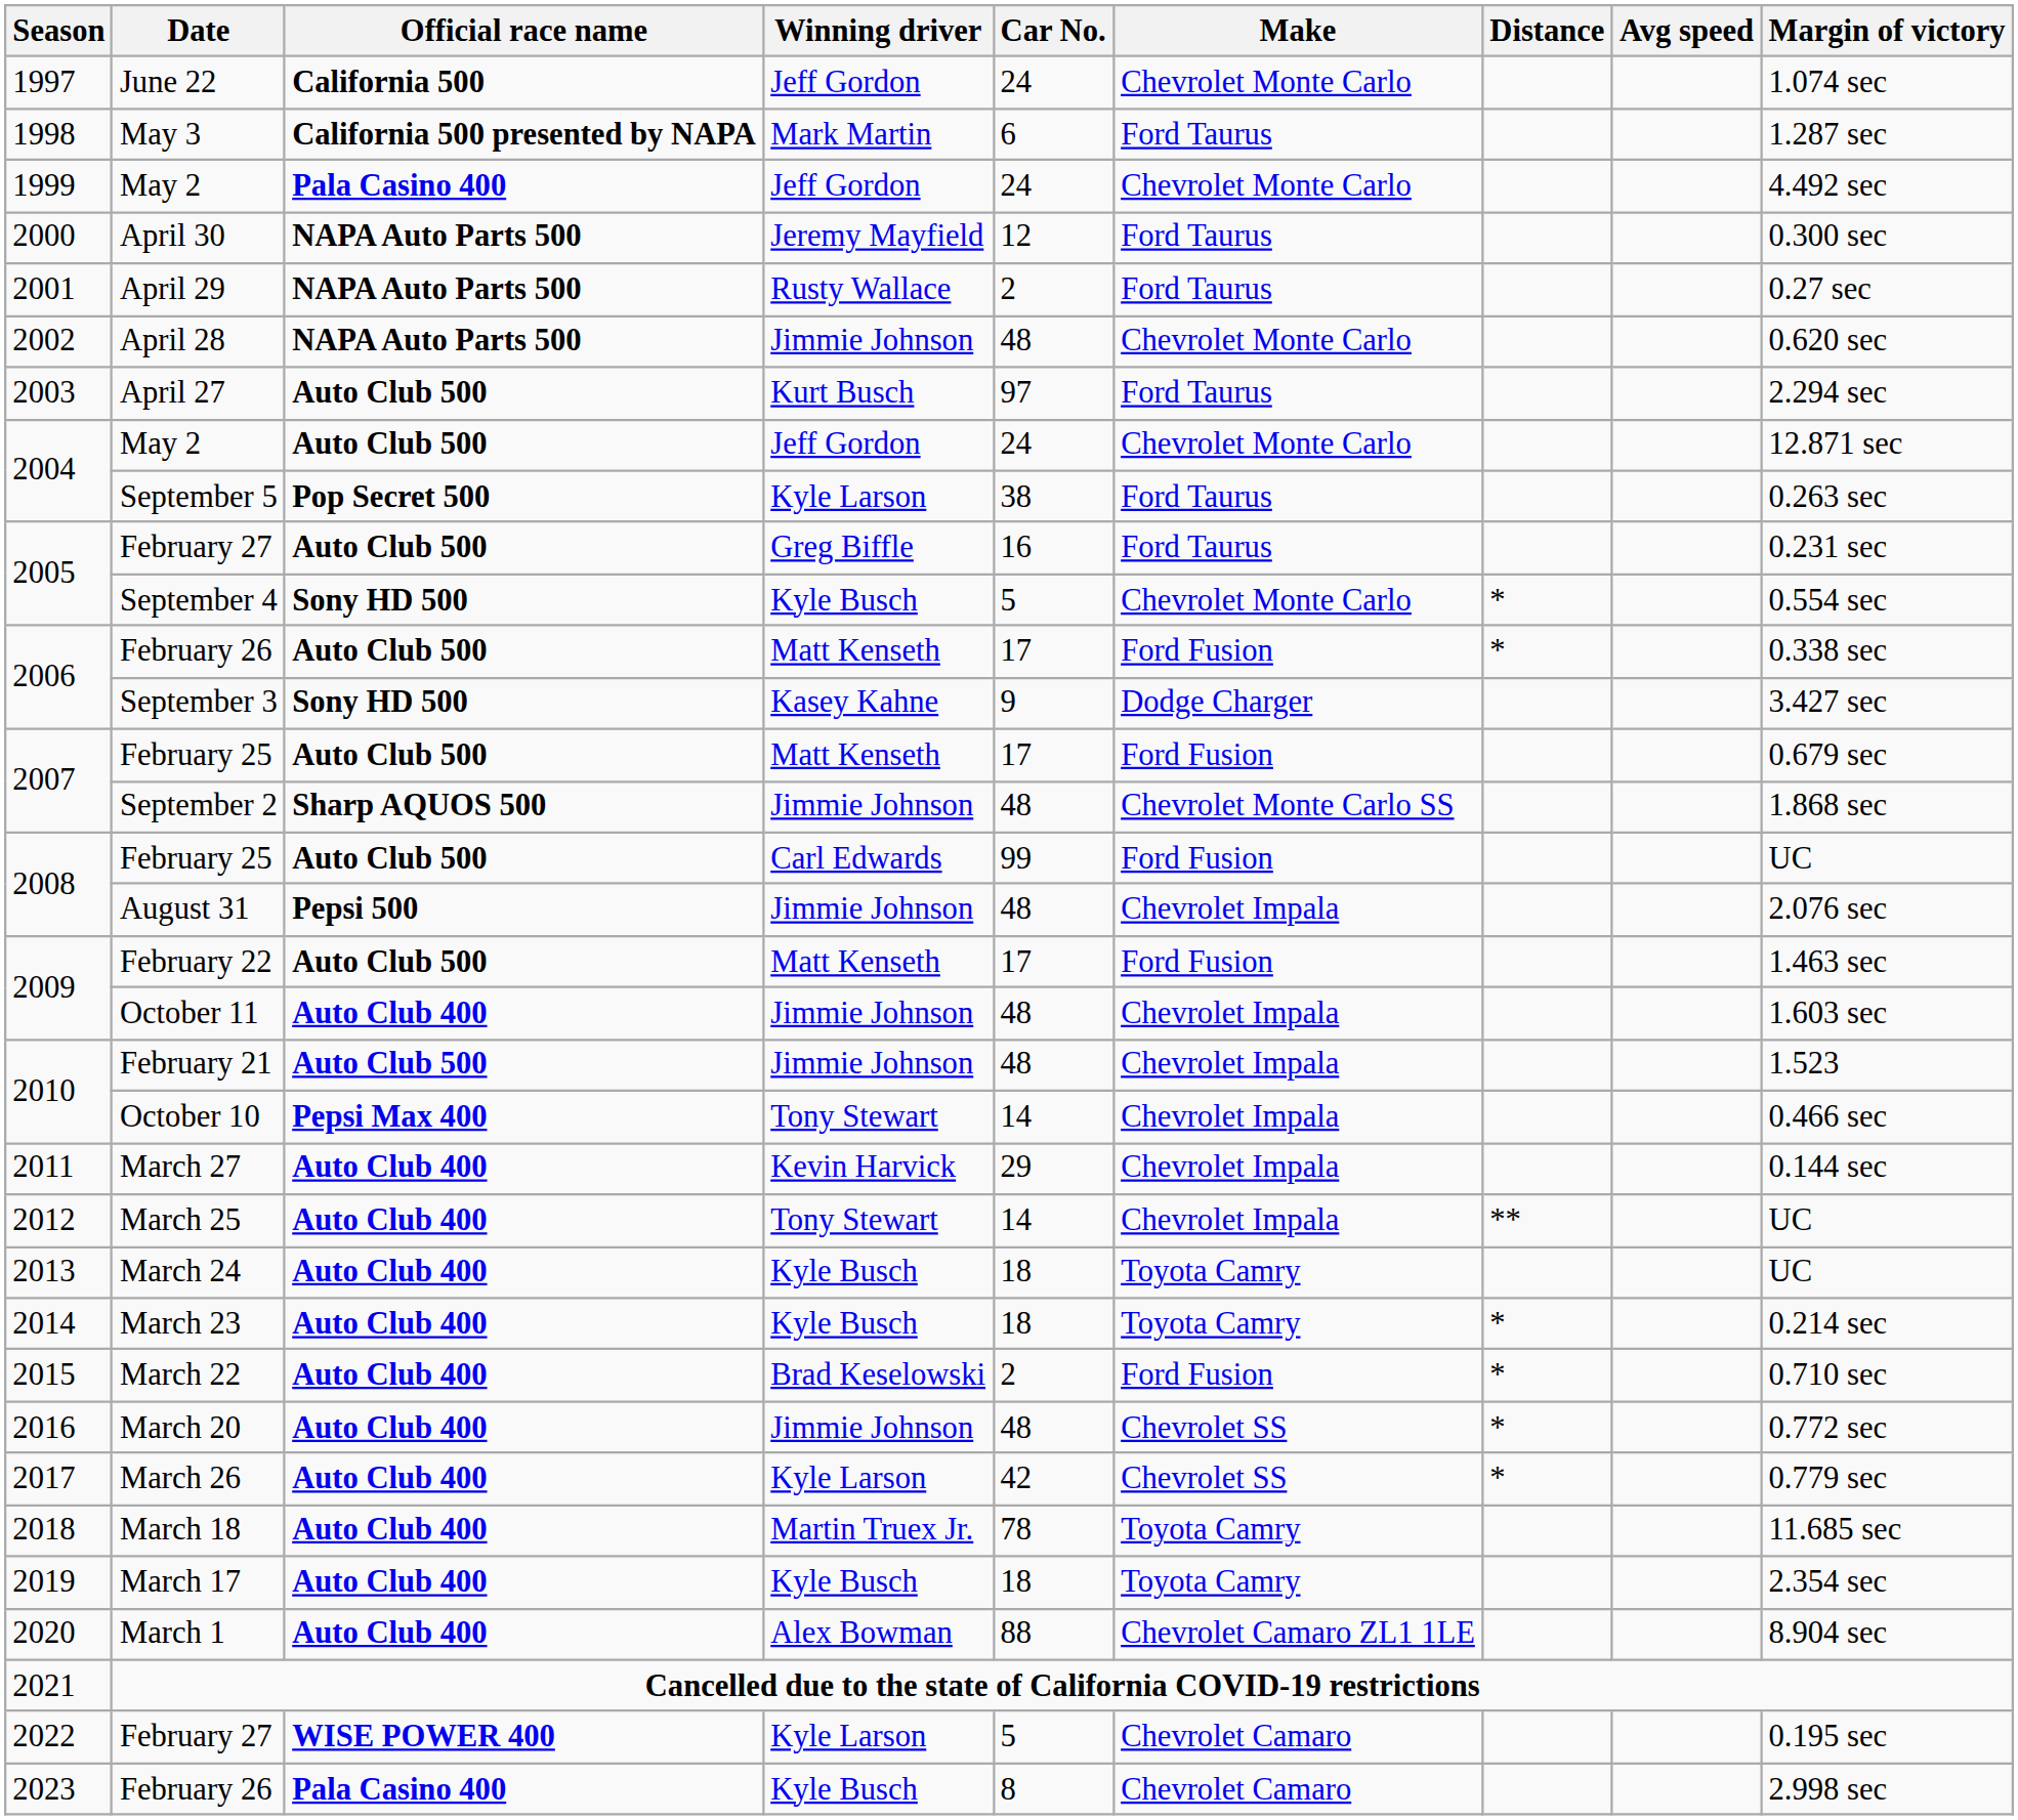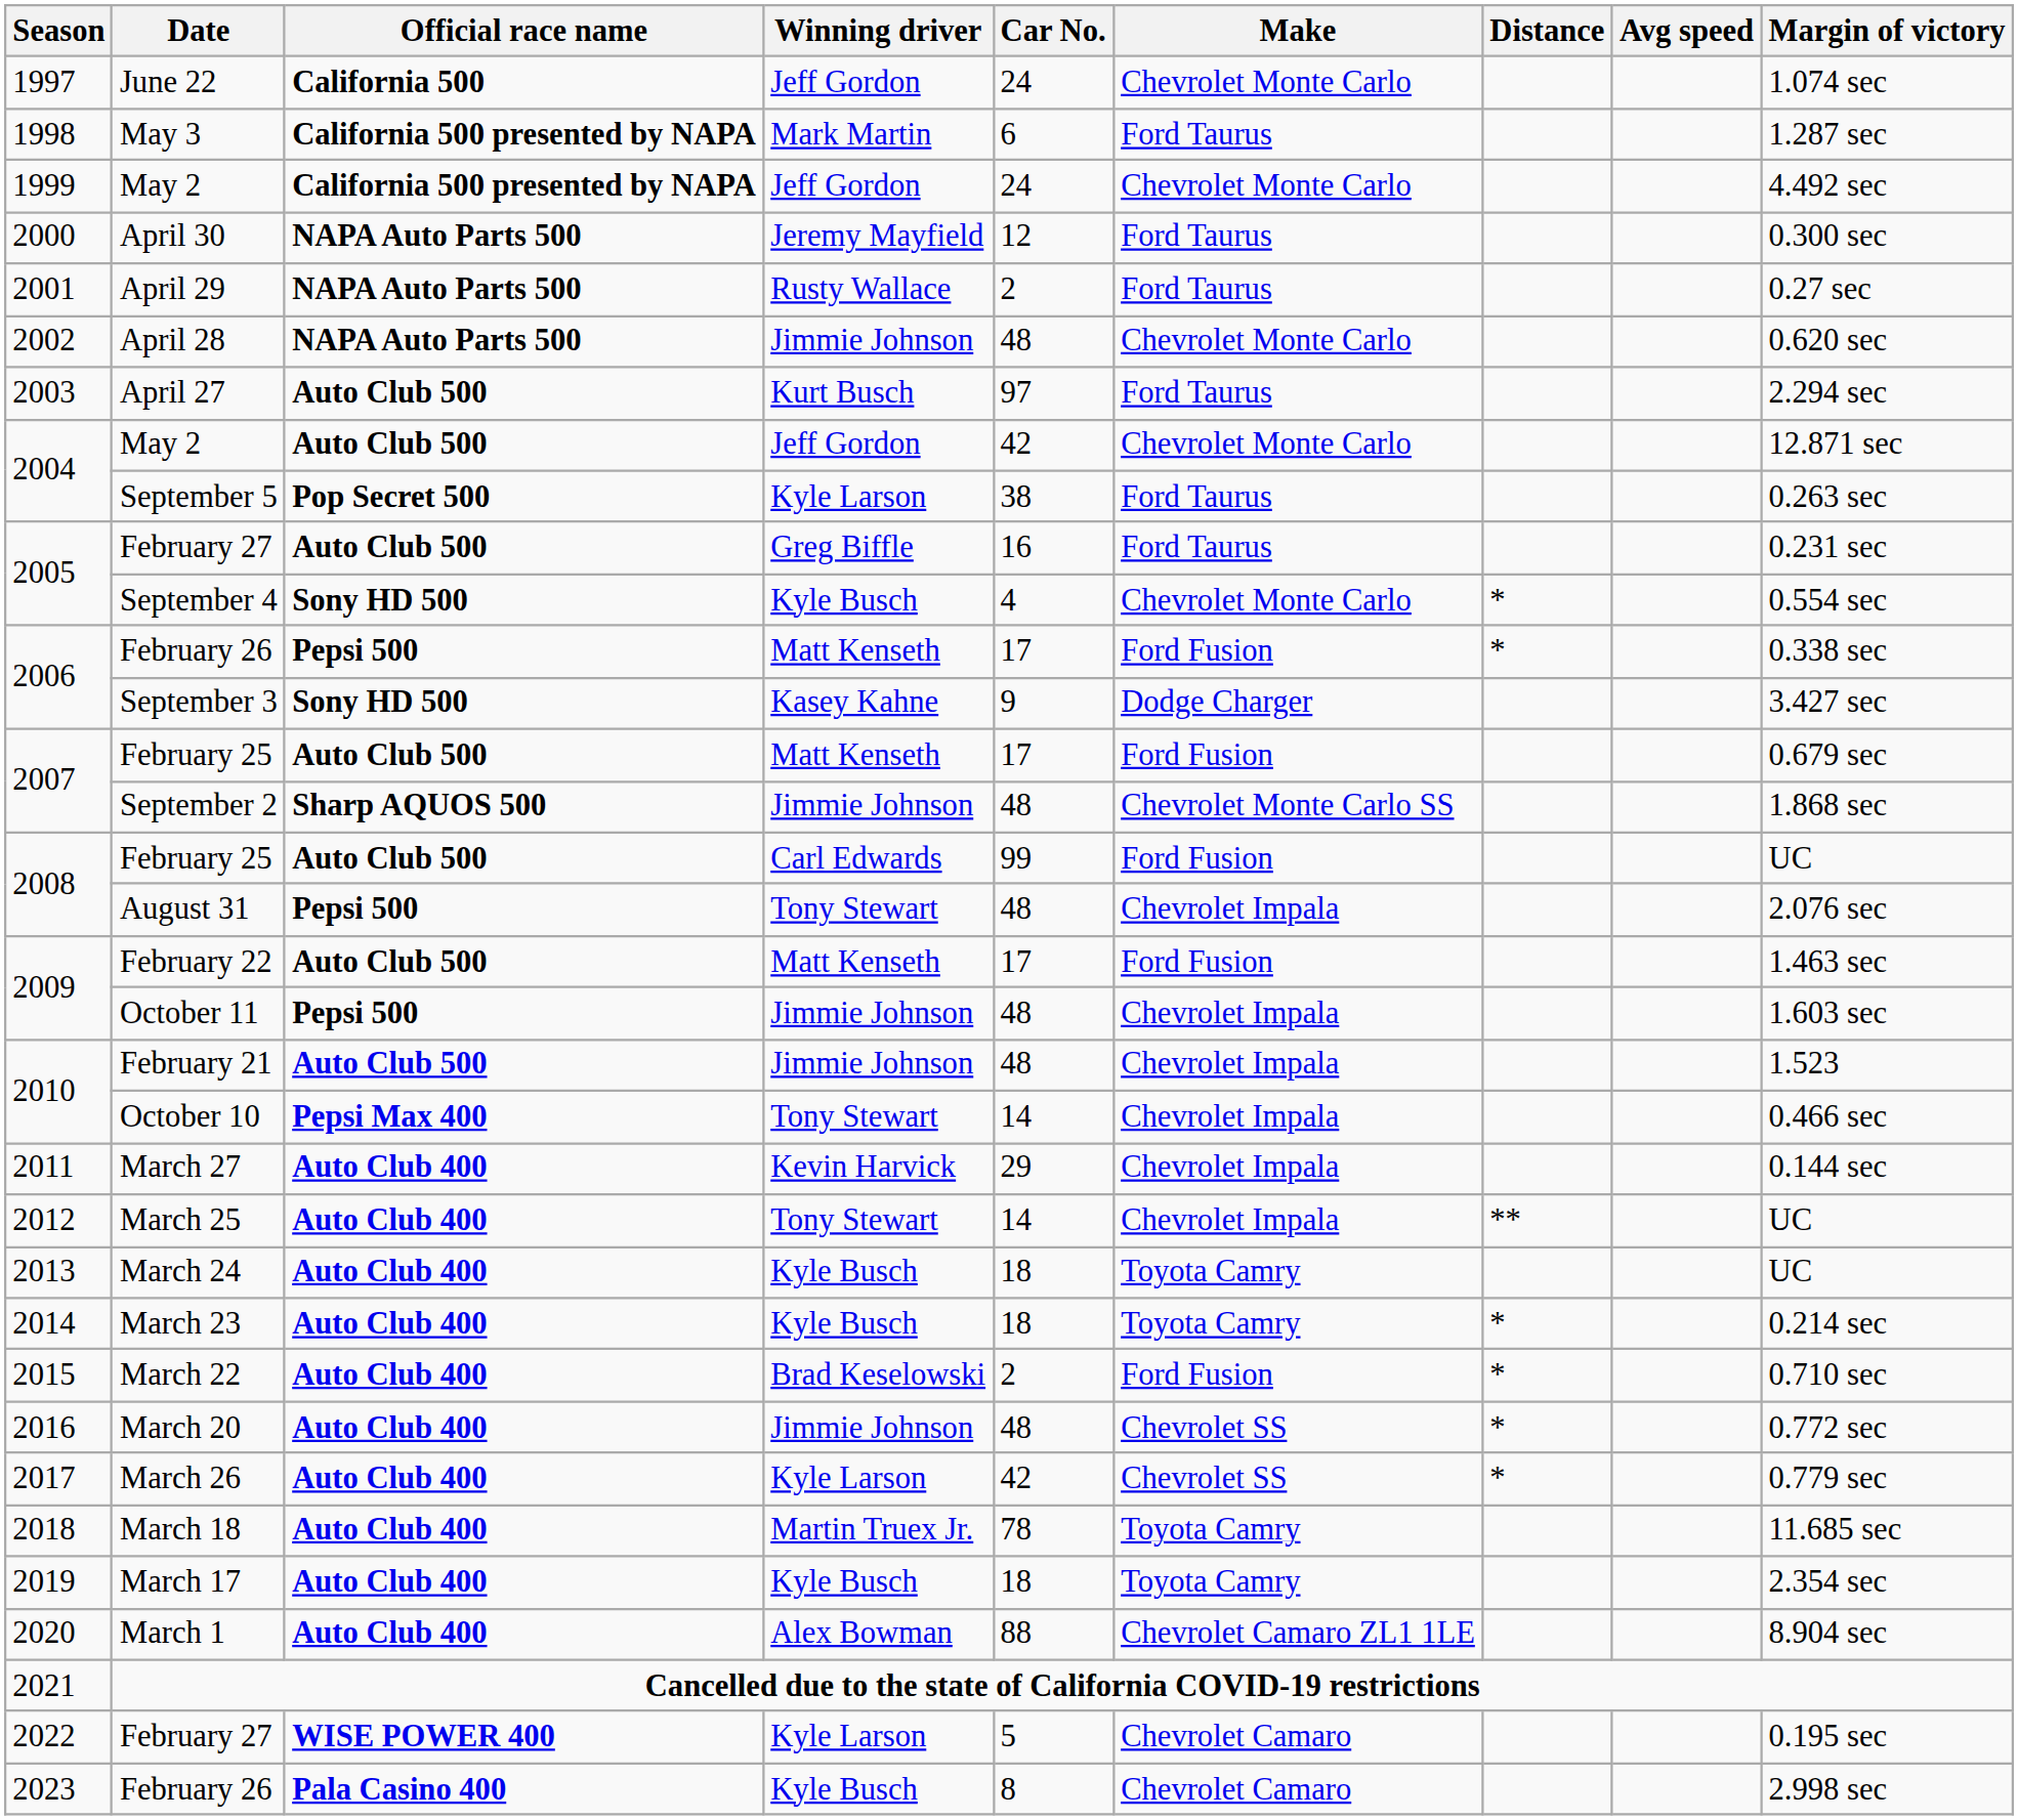 <table class="wikitable" style="font-size:85%;">
 <tr>
 <th>Season</th>
 <th>Date</th>
 <th>Official race name</th>
 <th>Winning driver</th>
 <th>Car No.</th>
 <th>Make</th>
 <th>Distance</th>
 <th>Avg speed</th>
 <th>Margin of victory</th>
 </tr>
 <tr>
 <td>1997</td>
 <td>June 22</td>
 <td><strong>California 500</strong></td>
 <td><a href='#'>Jeff Gordon</a></td>
 <td>24</td>
 <td><a href='#'>Chevrolet Monte Carlo</a></td>
 <td></td>
 <td></td>
 <td>1.074 sec</td>
 </tr>
 <tr>
 <td>1998</td>
 <td>May 3</td>
 <td><strong>California 500 presented by NAPA</strong></td>
 <td><a href='#'>Mark Martin</a></td>
 <td>6</td>
 <td><a href='#'>Ford Taurus</a></td>
 <td></td>
 <td></td>
 <td>1.287 sec</td>
 </tr>
 <tr>
 <td>1999</td>
 <td>May 2</td>
-<td><strong><a href='#'>Pala Casino 400</a></strong></td>
+<td><strong>California 500 presented by NAPA</strong></td>
 <td><a href='#'>Jeff Gordon</a></td>
 <td>24</td>
 <td><a href='#'>Chevrolet Monte Carlo</a></td>
 <td></td>
 <td></td>
 <td>4.492 sec</td>
 </tr>
 <tr>
 <td>2000</td>
 <td>April 30</td>
 <td><strong>NAPA Auto Parts 500</strong></td>
 <td><a href='#'>Jeremy Mayfield</a></td>
 <td>12</td>
 <td><a href='#'>Ford Taurus</a></td>
 <td></td>
 <td></td>
 <td>0.300 sec</td>
 </tr>
 <tr>
 <td>2001</td>
 <td>April 29</td>
 <td><strong>NAPA Auto Parts 500</strong></td>
 <td><a href='#'>Rusty Wallace</a></td>
 <td>2</td>
 <td><a href='#'>Ford Taurus</a></td>
 <td></td>
 <td></td>
 <td>0.27 sec</td>
 </tr>
 <tr>
 <td>2002</td>
 <td>April 28</td>
 <td><strong>NAPA Auto Parts 500</strong></td>
 <td><a href='#'>Jimmie Johnson</a></td>
 <td>48</td>
 <td><a href='#'>Chevrolet Monte Carlo</a></td>
 <td></td>
 <td></td>
 <td>0.620 sec</td>
 </tr>
 <tr>
 <td>2003</td>
 <td>April 27</td>
 <td><strong>Auto Club 500</strong></td>
 <td><a href='#'>Kurt Busch</a></td>
 <td>97</td>
 <td><a href='#'>Ford Taurus</a></td>
 <td></td>
 <td></td>
 <td>2.294 sec</td>
 </tr>
 <tr>
 <td rowspan="2">2004</td>
 <td>May 2</td>
 <td><strong>Auto Club 500</strong></td>
 <td><a href='#'>Jeff Gordon</a></td>
-<td>24</td>
+<td>42</td>
 <td><a href='#'>Chevrolet Monte Carlo</a></td>
 <td></td>
 <td></td>
 <td>12.871 sec</td>
 </tr>
 <tr>
 <td>September 5</td>
 <td><strong>Pop Secret 500</strong></td>
 <td><a href='#'>Kyle Larson</a></td>
 <td>38</td>
 <td><a href='#'>Ford Taurus</a></td>
 <td></td>
 <td></td>
 <td>0.263 sec</td>
 </tr>
 <tr>
 <td rowspan="2">2005</td>
 <td>February 27</td>
 <td><strong>Auto Club 500</strong></td>
 <td><a href='#'>Greg Biffle</a></td>
 <td>16</td>
 <td><a href='#'>Ford Taurus</a></td>
 <td></td>
 <td></td>
 <td>0.231 sec</td>
 </tr>
 <tr>
 <td>September 4</td>
 <td><strong>Sony HD 500</strong></td>
 <td><a href='#'>Kyle Busch</a></td>
-<td>5</td>
+<td>4</td>
 <td><a href='#'>Chevrolet Monte Carlo</a></td>
 <td> *</td>
 <td></td>
 <td>0.554 sec</td>
 </tr>
 <tr>
 <td rowspan="2">2006</td>
 <td>February 26</td>
-<td><strong>Auto Club 500</strong></td>
+<td><strong>Pepsi 500</strong></td>
 <td><a href='#'>Matt Kenseth</a></td>
 <td>17</td>
 <td><a href='#'>Ford Fusion</a></td>
 <td> *</td>
 <td></td>
 <td>0.338 sec</td>
 </tr>
 <tr>
 <td>September 3</td>
 <td><strong>Sony HD 500</strong></td>
 <td><a href='#'>Kasey Kahne</a></td>
 <td>9</td>
 <td><a href='#'>Dodge Charger</a></td>
 <td></td>
 <td></td>
 <td>3.427 sec</td>
 </tr>
 <tr>
 <td rowspan="2">2007</td>
 <td>February 25</td>
 <td><strong>Auto Club 500</strong></td>
 <td><a href='#'>Matt Kenseth</a></td>
 <td>17</td>
 <td><a href='#'>Ford Fusion</a></td>
 <td></td>
 <td></td>
 <td>0.679 sec</td>
 </tr>
 <tr>
 <td>September 2</td>
 <td><strong>Sharp AQUOS 500</strong></td>
 <td><a href='#'>Jimmie Johnson</a></td>
 <td>48</td>
 <td><a href='#'>Chevrolet Monte Carlo SS</a></td>
 <td></td>
 <td></td>
 <td>1.868 sec</td>
 </tr>
 <tr>
 <td rowspan="2">2008</td>
 <td>February 25</td>
 <td><strong>Auto Club 500</strong></td>
 <td><a href='#'>Carl Edwards</a></td>
 <td>99</td>
 <td><a href='#'>Ford Fusion</a></td>
 <td></td>
 <td></td>
 <td>UC</td>
 </tr>
 <tr>
 <td>August 31</td>
 <td><strong>Pepsi 500</strong></td>
-<td><a href='#'>Jimmie Johnson</a></td>
+<td><a href='#'>Tony Stewart</a></td>
 <td>48</td>
 <td><a href='#'>Chevrolet Impala</a></td>
 <td></td>
 <td></td>
 <td>2.076 sec</td>
 </tr>
 <tr>
 <td rowspan="2">2009</td>
 <td>February 22</td>
 <td><strong>Auto Club 500</strong></td>
 <td><a href='#'>Matt Kenseth</a></td>
 <td>17</td>
 <td><a href='#'>Ford Fusion</a></td>
 <td></td>
 <td></td>
 <td>1.463 sec</td>
 </tr>
 <tr>
 <td>October 11</td>
-<td><a href='#'><strong>Auto Club 400</strong></a></td>
+<td><strong>Pepsi 500</strong></td>
 <td><a href='#'>Jimmie Johnson</a></td>
 <td>48</td>
 <td><a href='#'>Chevrolet Impala</a></td>
 <td></td>
 <td></td>
 <td>1.603 sec</td>
 </tr>
 <tr>
 <td rowspan="2">2010</td>
 <td>February 21</td>
 <td><a href='#'><strong>Auto Club 500</strong></a></td>
 <td><a href='#'>Jimmie Johnson</a></td>
 <td>48</td>
 <td><a href='#'>Chevrolet Impala</a></td>
 <td></td>
 <td></td>
 <td>1.523</td>
 </tr>
 <tr>
 <td>October 10</td>
 <td><a href='#'><strong>Pepsi Max 400</strong></a></td>
 <td><a href='#'>Tony Stewart</a></td>
 <td>14</td>
 <td><a href='#'>Chevrolet Impala</a></td>
 <td></td>
 <td></td>
 <td>0.466 sec</td>
 </tr>
 <tr>
 <td>2011</td>
 <td>March 27</td>
 <td><a href='#'><strong>Auto Club 400</strong></a></td>
 <td><a href='#'>Kevin Harvick</a></td>
 <td>29</td>
 <td><a href='#'>Chevrolet Impala</a></td>
 <td></td>
 <td></td>
 <td>0.144 sec</td>
 </tr>
 <tr>
 <td>2012</td>
 <td>March 25</td>
 <td><a href='#'><strong>Auto Club 400</strong></a></td>
 <td><a href='#'>Tony Stewart</a></td>
 <td>14</td>
 <td><a href='#'>Chevrolet Impala</a></td>
 <td> **</td>
 <td></td>
 <td>UC</td>
 </tr>
 <tr>
 <td>2013</td>
 <td>March 24</td>
 <td><a href='#'><strong>Auto Club 400</strong></a></td>
 <td><a href='#'>Kyle Busch</a></td>
 <td>18</td>
 <td><a href='#'>Toyota Camry</a></td>
 <td></td>
 <td></td>
 <td>UC</td>
 </tr>
 <tr>
 <td>2014</td>
 <td>March 23</td>
 <td><a href='#'><strong>Auto Club 400</strong></a></td>
 <td><a href='#'>Kyle Busch</a></td>
 <td>18</td>
 <td><a href='#'>Toyota Camry</a></td>
 <td> *</td>
 <td></td>
 <td>0.214 sec</td>
 </tr>
 <tr>
 <td>2015</td>
 <td>March 22</td>
 <td><a href='#'><strong>Auto Club 400</strong></a></td>
 <td><a href='#'>Brad Keselowski</a></td>
 <td>2</td>
 <td><a href='#'>Ford Fusion</a></td>
 <td> *</td>
 <td></td>
 <td>0.710 sec</td>
 </tr>
 <tr>
 <td>2016</td>
 <td>March 20</td>
 <td><a href='#'><strong>Auto Club 400</strong></a></td>
 <td><a href='#'>Jimmie Johnson</a></td>
 <td>48</td>
 <td><a href='#'>Chevrolet SS</a></td>
 <td> *</td>
 <td></td>
 <td>0.772 sec</td>
 </tr>
 <tr>
 <td>2017</td>
 <td>March 26</td>
 <td><a href='#'><strong>Auto Club 400</strong></a></td>
 <td><a href='#'>Kyle Larson</a></td>
 <td>42</td>
 <td><a href='#'>Chevrolet SS</a></td>
 <td> *</td>
 <td></td>
 <td>0.779 sec</td>
 </tr>
 <tr>
 <td>2018</td>
 <td>March 18</td>
 <td><a href='#'><strong>Auto Club 400</strong></a></td>
 <td><a href='#'>Martin Truex Jr.</a></td>
 <td>78</td>
 <td><a href='#'>Toyota Camry</a></td>
 <td></td>
 <td></td>
 <td>11.685 sec</td>
 </tr>
 <tr>
 <td>2019</td>
 <td>March 17</td>
 <td><a href='#'><strong>Auto Club 400</strong></a></td>
 <td><a href='#'>Kyle Busch</a></td>
 <td>18</td>
 <td><a href='#'>Toyota Camry</a></td>
 <td></td>
 <td></td>
 <td>2.354 sec</td>
 </tr>
 <tr>
 <td>2020</td>
 <td>March 1</td>
 <td><a href='#'><strong>Auto Club 400</strong></a></td>
 <td><a href='#'>Alex Bowman</a></td>
 <td>88</td>
 <td><a href='#'>Chevrolet Camaro ZL1 1LE</a></td>
 <td></td>
 <td></td>
 <td>8.904 sec</td>
 </tr>
 <tr>
 <td>2021</td>
 <td align=center colspan=8><strong>Cancelled due to the state of California COVID-19 restrictions</strong></td>
 </tr>
 <tr>
 <td>2022</td>
 <td>February 27</td>
 <td><strong><a href='#'>WISE POWER 400</a></strong></td>
 <td><a href='#'>Kyle Larson</a></td>
 <td>5</td>
 <td><a href='#'>Chevrolet Camaro</a></td>
 <td></td>
 <td></td>
 <td>0.195 sec</td>
 </tr>
 <tr>
 <td>2023</td>
 <td>February 26</td>
 <td><strong><a href='#'>Pala Casino 400</a></strong></td>
 <td><a href='#'>Kyle Busch</a></td>
 <td>8</td>
 <td><a href='#'>Chevrolet Camaro</a></td>
 <td></td>
 <td></td>
 <td>2.998 sec</td>
 </tr>
 </table>
